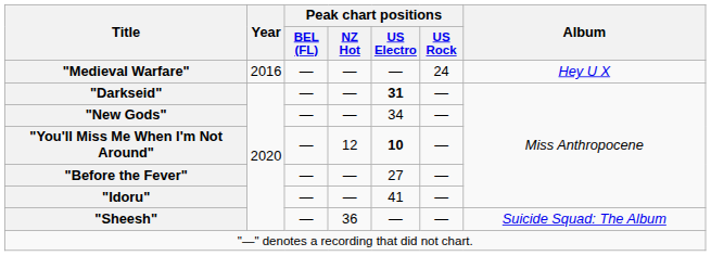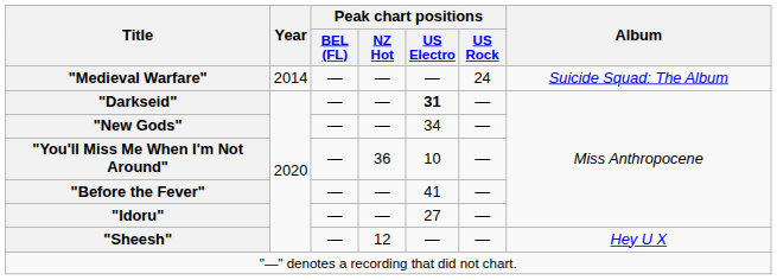 <table class="wikitable plainrowheaders" style="text-align:center">
 <tr>
 <th scope="col" rowspan="2" style="width:17em;">Title</th>
 <th scope="col" rowspan="2" style="width:1em;">Year</th>
 <th scope="col" colspan="4">Peak chart positions</th>
 <th scope="col" rowspan="2" style="width:17em;">Album</th>
 </tr>
 <tr>
 <th scope="col" style="width:3em;font-size:90%;"><a href='#'>BEL<br>(FL)</a><br></th>
 <th scope="col" style="width:3em;font-size:90%;"><a href='#'>NZ<br>Hot</a><br></th>
 <th scope="col" style="width:3em;font-size:90%;"><a href='#'>US<br>Electro</a><br></th>
 <th scope="col" style="width:3em;font-size:90%;"><a href='#'>US<br>Rock</a><br></th>
 </tr>
 <tr>
 <th scope="row">"Medieval Warfare"</th>
-<td>2016</td>
+<td>2014</td>
 <td>—</td>
 <td>—</td>
 <td>—</td>
 <td>24</td>
-<td><em><a href='#'>Hey U X</a></em></td>
+<td><em><a href='#'>Suicide Squad: The Album</a></em></td>
 </tr>
 <tr>
 <th scope="row">"Darkseid"<br></th>
 <td rowspan="6">2020</td>
 <td>—</td>
 <td>—</td>
 <td><strong>31</strong></td>
 <td>—</td>
 <td rowspan="5"><em>Miss Anthropocene</em></td>
 </tr>
 <tr>
 <th scope="row">"New Gods"</th>
 <td>—</td>
 <td>—</td>
 <td>34</td>
 <td>—</td>
 </tr>
 <tr>
 <th scope="row">"You'll Miss Me When I'm Not Around"</th>
 <td>—</td>
-<td>12</td>
-<td><strong>10</strong></td>
+<td>36</td>
+<td>10</td>
 <td>—</td>
 </tr>
 <tr>
 <th scope="row">"Before the Fever"</th>
 <td>—</td>
 <td>—</td>
-<td>27</td>
+<td>41</td>
 <td>—</td>
 </tr>
 <tr>
 <th scope="row">"Idoru"</th>
 <td>—</td>
 <td>—</td>
-<td>41</td>
+<td>27</td>
 <td>—</td>
 </tr>
 <tr>
 <th scope="row">"Sheesh"<br></th>
 <td>—</td>
-<td>36</td>
+<td>12</td>
 <td>—</td>
 <td>—</td>
-<td><em><a href='#'>Suicide Squad: The Album</a></em></td>
+<td><em><a href='#'>Hey U X</a></em></td>
 </tr>
 <tr>
 <td colspan="12" style="font-size:90%">"—" denotes a recording that did not chart.</td>
 </tr>
 </table>
